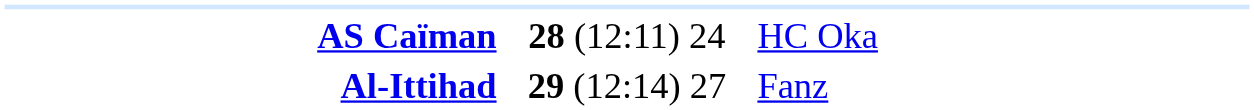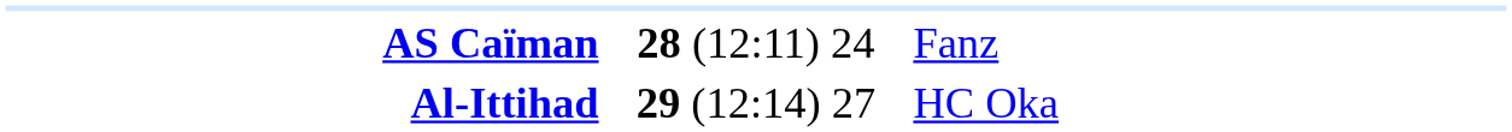 <table style="text-align:center" width=550>
 <tr>
 <th width=30%></th>
 <th width=15%></th>
 <th width=30%></th>
 </tr>
 <tr align="left" bgcolor=#D0E7FF>
 <td colspan=4></td>
 </tr>
 <tr>
 <td align="right"><strong><a href='#'>AS Caïman</a></strong> </td>
 <td><strong>28</strong> (12:11) 24</td>
-<td align=left> <a href='#'>HC Oka</a></td>
+<td align=left> <a href='#'>Fanz</a></td>
 </tr>
 <tr>
 <td align="right"><strong><a href='#'>Al-Ittihad</a></strong> </td>
 <td><strong>29</strong> (12:14) 27</td>
-<td align=left> <a href='#'>Fanz</a></td>
+<td align=left> <a href='#'>HC Oka</a></td>
 </tr>
 </table>
